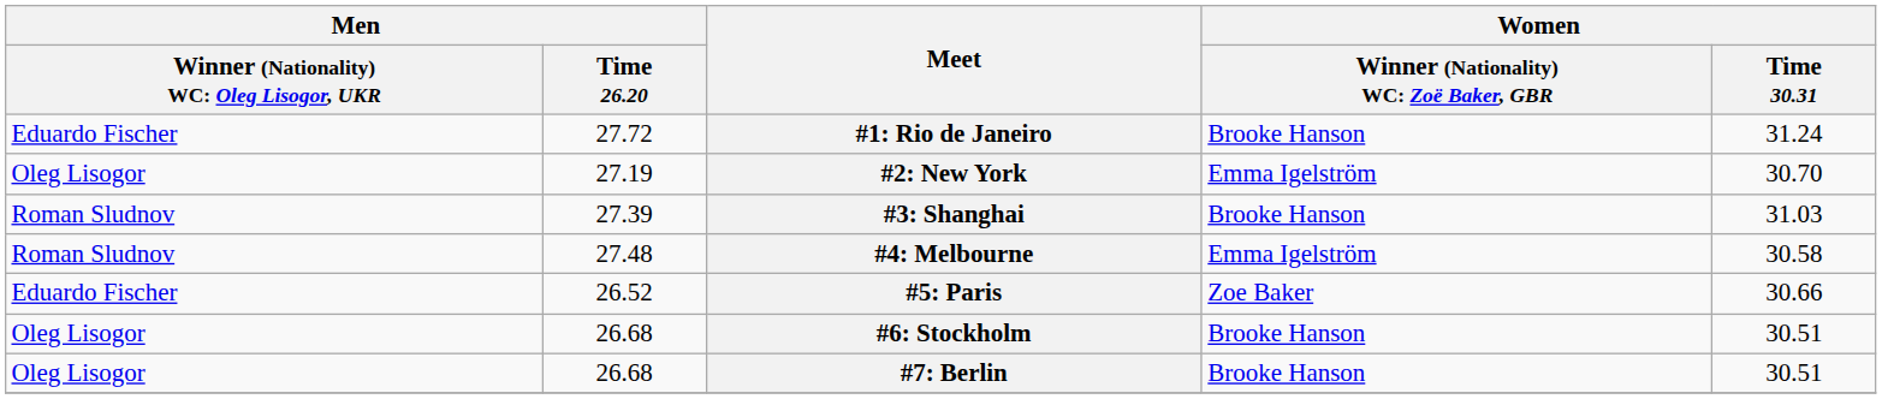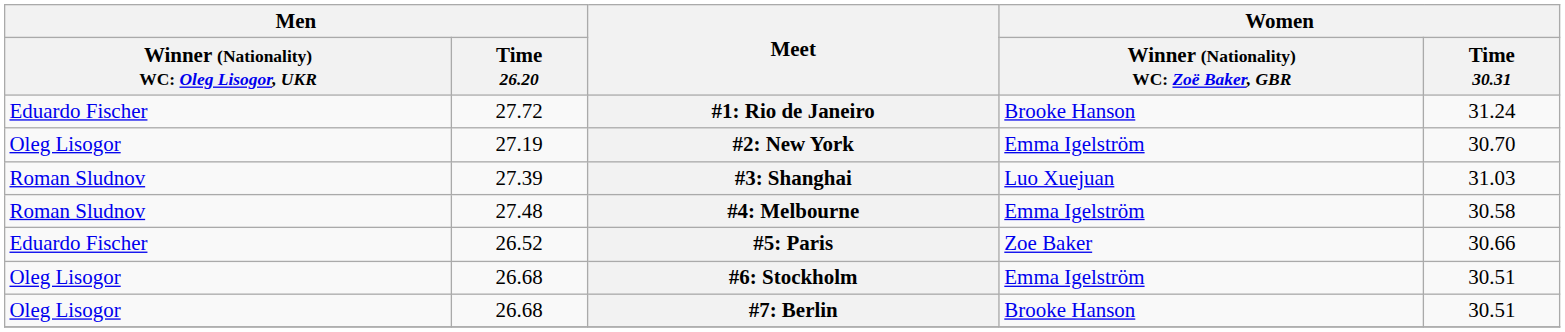 <table class=wikitable width="75%">
 <tr>
 <th colspan="2">Men</th>
 <th rowspan="2">Meet</th>
 <th colspan="2">Women</th>
 </tr>
 <tr>
 <th>Winner <small>(Nationality) <br> WC: <em><a href='#'>Oleg Lisogor</a>, UKR</em> </small></th>
 <th>Time <small><br> <em>26.20</em> </small></th>
 <th>Winner <small>(Nationality) <br> WC: <em><a href='#'>Zoë Baker</a>, GBR</em> </small></th>
 <th>Time <small><br> <em>30.31</em> </small></th>
 </tr>
 <tr>
 <td> <a href='#'>Eduardo Fischer</a></td>
 <td align=center>27.72</td>
 <th>#1: Rio de Janeiro</th>
 <td> <a href='#'>Brooke Hanson</a></td>
 <td align=center>31.24</td>
 </tr>
 <tr>
 <td> <a href='#'>Oleg Lisogor</a></td>
 <td align=center>27.19</td>
 <th>#2: New York</th>
 <td> <a href='#'>Emma Igelström</a></td>
 <td align=center>30.70</td>
 </tr>
 <tr>
 <td> <a href='#'>Roman Sludnov</a></td>
 <td align=center>27.39</td>
 <th>#3: Shanghai</th>
-<td> <a href='#'>Brooke Hanson</a></td>
+<td> <a href='#'>Luo Xuejuan</a></td>
 <td align=center>31.03</td>
 </tr>
 <tr>
 <td> <a href='#'>Roman Sludnov</a></td>
 <td align=center>27.48</td>
 <th>#4: Melbourne</th>
 <td> <a href='#'>Emma Igelström</a></td>
 <td align=center>30.58</td>
 </tr>
 <tr>
 <td> <a href='#'>Eduardo Fischer</a></td>
 <td align=center>26.52</td>
 <th>#5: Paris</th>
 <td> <a href='#'>Zoe Baker</a></td>
 <td align=center>30.66</td>
 </tr>
 <tr>
 <td> <a href='#'>Oleg Lisogor</a></td>
 <td align=center>26.68</td>
 <th>#6: Stockholm</th>
-<td> <a href='#'>Brooke Hanson</a></td>
+<td> <a href='#'>Emma Igelström</a></td>
 <td align=center>30.51</td>
 </tr>
 <tr>
 <td> <a href='#'>Oleg Lisogor</a></td>
 <td align=center>26.68</td>
 <th>#7: Berlin</th>
 <td> <a href='#'>Brooke Hanson</a></td>
 <td align=center>30.51</td>
 </tr>
 <tr>
 </tr>
 </table>
